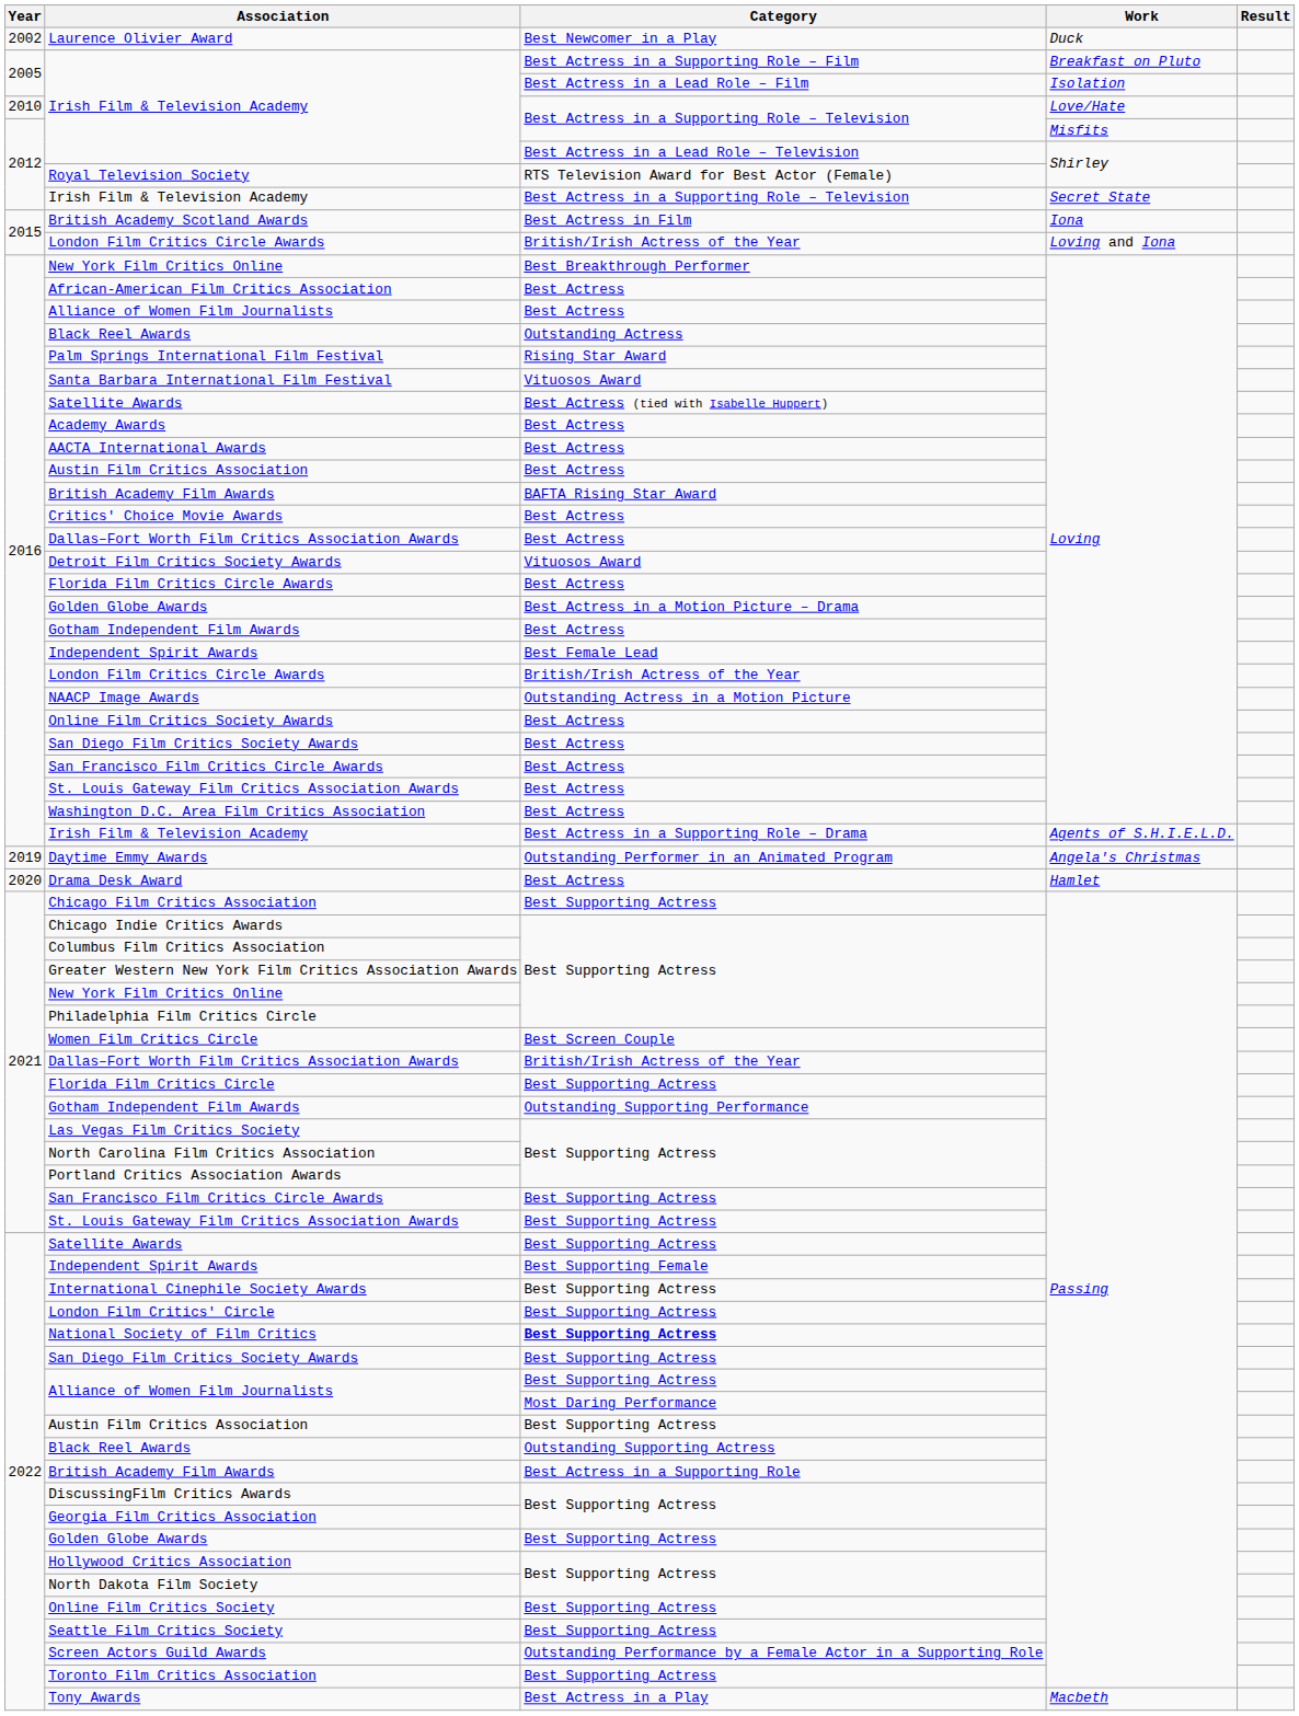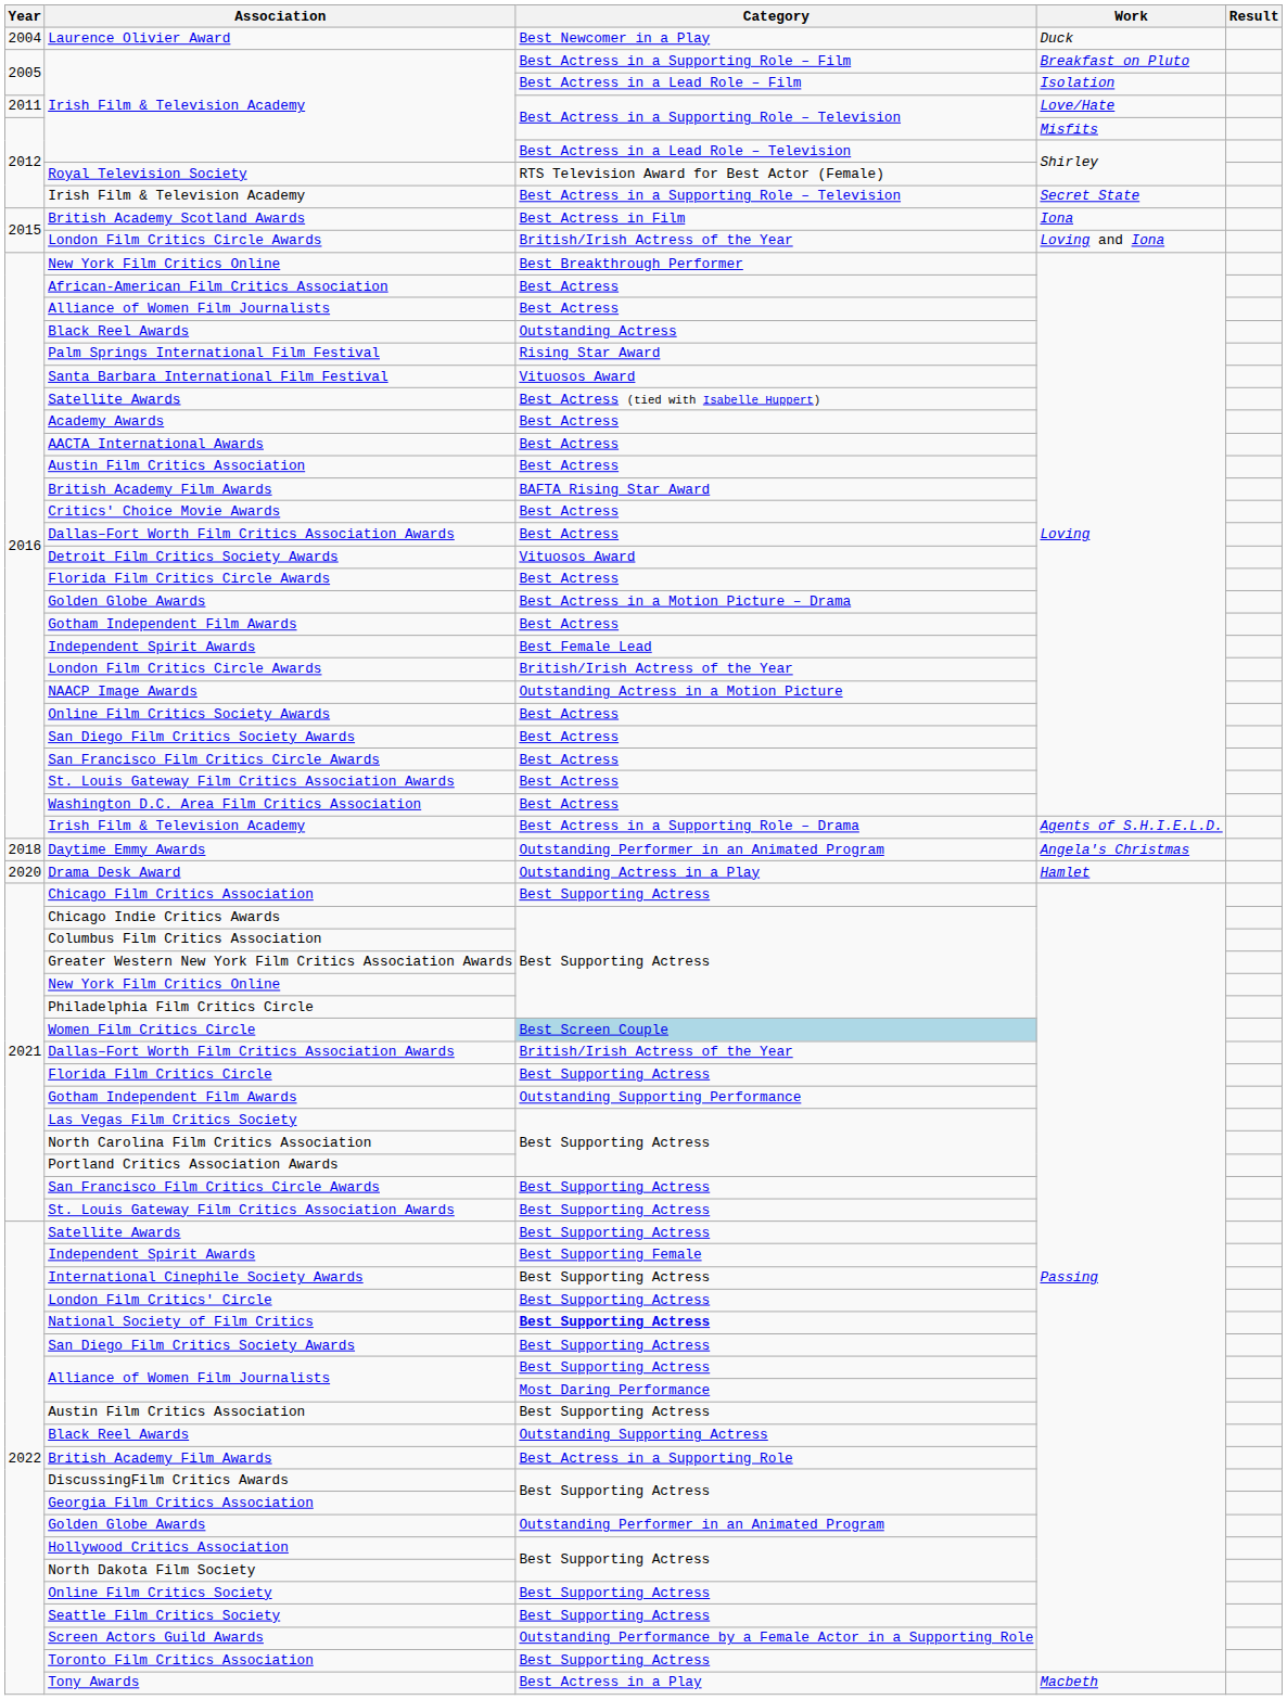 <table class="wikitable sortable">
 <tr>
 <th>Year</th>
 <th>Association</th>
 <th>Category</th>
 <th>Work</th>
 <th>Result</th>
 </tr>
 <tr>
-<td>2002</td>
+<td>2004</td>
 <td><a href='#'>Laurence Olivier Award</a></td>
 <td><a href='#'>Best Newcomer in a Play</a></td>
 <td><em>Duck</em></td>
 <td></td>
 </tr>
 <tr>
 <td rowspan="2">2005</td>
 <td rowspan="5"><a href='#'>Irish Film & Television Academy</a></td>
 <td><a href='#'>Best Actress in a Supporting Role – Film</a></td>
 <td><em><a href='#'>Breakfast on Pluto</a></em></td>
 <td></td>
 </tr>
 <tr>
 <td><a href='#'>Best Actress in a Lead Role – Film</a></td>
 <td><em><a href='#'>Isolation</a></em></td>
 <td></td>
 </tr>
 <tr>
-<td>2010</td>
+<td>2011</td>
 <td rowspan="2"><a href='#'>Best Actress in a Supporting Role – Television</a></td>
 <td><em><a href='#'>Love/Hate</a></em></td>
 <td></td>
 </tr>
 <tr>
 <td rowspan="4">2012</td>
 <td><em><a href='#'>Misfits</a></em></td>
 <td></td>
 </tr>
 <tr>
 <td><a href='#'>Best Actress in a Lead Role – Television</a></td>
 <td rowspan="2"><em>Shirley</em></td>
 <td></td>
 </tr>
 <tr>
 <td><a href='#'>Royal Television Society</a></td>
 <td>RTS Television Award for Best Actor (Female)</td>
 <td></td>
 </tr>
 <tr>
 <td>Irish Film & Television Academy</td>
 <td><a href='#'>Best Actress in a Supporting Role – Television</a></td>
 <td><em><a href='#'>Secret State</a></em></td>
 <td></td>
 </tr>
 <tr>
 <td rowspan="2">2015</td>
 <td><a href='#'>British Academy Scotland Awards</a></td>
 <td><a href='#'>Best Actress in Film</a></td>
 <td><em><a href='#'>Iona</a></em></td>
 <td></td>
 </tr>
 <tr>
 <td><a href='#'>London Film Critics Circle Awards</a></td>
 <td><a href='#'>British/Irish Actress of the Year</a></td>
 <td><em><a href='#'>Loving</a></em> and <em><a href='#'>Iona</a></em></td>
 <td></td>
 </tr>
 <tr>
 <td rowspan="26">2016</td>
 <td><a href='#'>New York Film Critics Online</a></td>
 <td><a href='#'>Best Breakthrough Performer</a></td>
 <td rowspan="25"><em><a href='#'>Loving</a></em></td>
 <td></td>
 </tr>
 <tr>
 <td><a href='#'>African-American Film Critics Association</a></td>
 <td><a href='#'>Best Actress</a></td>
 <td></td>
 </tr>
 <tr>
 <td><a href='#'>Alliance of Women Film Journalists</a></td>
 <td><a href='#'>Best Actress</a></td>
 <td></td>
 </tr>
 <tr>
 <td><a href='#'>Black Reel Awards</a></td>
 <td><a href='#'>Outstanding Actress</a></td>
 <td></td>
 </tr>
 <tr>
 <td><a href='#'>Palm Springs International Film Festival</a></td>
 <td><a href='#'>Rising Star Award</a></td>
 <td></td>
 </tr>
 <tr>
 <td><a href='#'>Santa Barbara International Film Festival</a></td>
 <td><a href='#'>Vituosos Award</a></td>
 <td></td>
 </tr>
 <tr>
 <td><a href='#'>Satellite Awards</a></td>
 <td><a href='#'>Best Actress</a> <small>(tied with <a href='#'>Isabelle Huppert</a>)</small></td>
 <td></td>
 </tr>
 <tr>
 <td><a href='#'>Academy Awards</a></td>
 <td><a href='#'>Best Actress</a></td>
 <td></td>
 </tr>
 <tr>
 <td><a href='#'>AACTA International Awards</a></td>
 <td><a href='#'>Best Actress</a></td>
 <td></td>
 </tr>
 <tr>
 <td><a href='#'>Austin Film Critics Association</a></td>
 <td><a href='#'>Best Actress</a></td>
 <td></td>
 </tr>
 <tr>
 <td><a href='#'>British Academy Film Awards</a></td>
 <td><a href='#'>BAFTA Rising Star Award</a></td>
 <td></td>
 </tr>
 <tr>
 <td><a href='#'>Critics' Choice Movie Awards</a></td>
 <td><a href='#'>Best Actress</a></td>
 <td></td>
 </tr>
 <tr>
 <td><a href='#'>Dallas–Fort Worth Film Critics Association Awards</a></td>
 <td><a href='#'>Best Actress</a></td>
 <td></td>
 </tr>
 <tr>
 <td><a href='#'>Detroit Film Critics Society Awards</a></td>
 <td><a href='#'>Vituosos Award</a></td>
 <td></td>
 </tr>
 <tr>
 <td><a href='#'>Florida Film Critics Circle Awards</a></td>
 <td><a href='#'>Best Actress</a></td>
 <td></td>
 </tr>
 <tr>
 <td><a href='#'>Golden Globe Awards</a></td>
 <td><a href='#'>Best Actress in a Motion Picture – Drama</a></td>
 <td></td>
 </tr>
 <tr>
 <td><a href='#'>Gotham Independent Film Awards</a></td>
 <td><a href='#'>Best Actress</a></td>
 <td></td>
 </tr>
 <tr>
 <td><a href='#'>Independent Spirit Awards</a></td>
 <td><a href='#'>Best Female Lead</a></td>
 <td></td>
 </tr>
 <tr>
 <td><a href='#'>London Film Critics Circle Awards</a></td>
 <td><a href='#'>British/Irish Actress of the Year</a></td>
 <td></td>
 </tr>
 <tr>
 <td><a href='#'>NAACP Image Awards</a></td>
 <td><a href='#'>Outstanding Actress in a Motion Picture</a></td>
 <td></td>
 </tr>
 <tr>
 <td><a href='#'>Online Film Critics Society Awards</a></td>
 <td><a href='#'>Best Actress</a></td>
 <td></td>
 </tr>
 <tr>
 <td><a href='#'>San Diego Film Critics Society Awards</a></td>
 <td><a href='#'>Best Actress</a></td>
 <td></td>
 </tr>
 <tr>
 <td><a href='#'>San Francisco Film Critics Circle Awards</a></td>
 <td><a href='#'>Best Actress</a></td>
 <td></td>
 </tr>
 <tr>
 <td><a href='#'>St. Louis Gateway Film Critics Association Awards</a></td>
 <td><a href='#'>Best Actress</a></td>
 <td></td>
 </tr>
 <tr>
 <td><a href='#'>Washington D.C. Area Film Critics Association</a></td>
 <td><a href='#'>Best Actress</a></td>
 <td></td>
 </tr>
 <tr>
 <td><a href='#'>Irish Film & Television Academy</a></td>
 <td><a href='#'>Best Actress in a Supporting Role – Drama</a></td>
 <td><em><a href='#'>Agents of S.H.I.E.L.D.</a></em></td>
 <td></td>
 </tr>
 <tr>
-<td>2019</td>
+<td>2018</td>
 <td><a href='#'>Daytime Emmy Awards</a></td>
 <td><a href='#'>Outstanding Performer in an Animated Program</a></td>
 <td><em><a href='#'>Angela's Christmas</a></em></td>
 <td></td>
 </tr>
 <tr>
 <td>2020</td>
 <td><a href='#'>Drama Desk Award</a></td>
-<td><a href='#'>Best Actress</a></td>
+<td><a href='#'>Outstanding Actress in a Play</a></td>
 <td><em><a href='#'>Hamlet</a></em></td>
 <td></td>
 </tr>
 <tr>
 <td rowspan="15">2021</td>
 <td><a href='#'>Chicago Film Critics Association</a></td>
 <td><a href='#'>Best Supporting Actress</a></td>
 <td rowspan=35><em><a href='#'>Passing</a></em></td>
 <td></td>
 </tr>
 <tr>
 <td>Chicago Indie Critics Awards</td>
 <td rowspan="5">Best Supporting Actress</td>
 <td></td>
 </tr>
 <tr>
 <td>Columbus Film Critics Association</td>
 <td></td>
 </tr>
 <tr>
 <td>Greater Western New York Film Critics Association Awards</td>
 <td></td>
 </tr>
 <tr>
 <td><a href='#'>New York Film Critics Online</a></td>
 <td></td>
 </tr>
 <tr>
 <td>Philadelphia Film Critics Circle</td>
 <td></td>
 </tr>
 <tr>
 <td><a href='#'>Women Film Critics Circle</a></td>
-<td><a href='#'>Best Screen Couple</a></td>
+<td style="background: lightblue;"><a href='#'>Best Screen Couple</a></td>
 <td></td>
 </tr>
 <tr>
 <td><a href='#'>Dallas–Fort Worth Film Critics Association Awards</a></td>
 <td><a href='#'>British/Irish Actress of the Year</a></td>
 <td></td>
 </tr>
 <tr>
 <td><a href='#'>Florida Film Critics Circle</a></td>
 <td><a href='#'>Best Supporting Actress</a></td>
 <td></td>
 </tr>
 <tr>
 <td><a href='#'>Gotham Independent Film Awards</a></td>
 <td><a href='#'>Outstanding Supporting Performance</a></td>
 <td></td>
 </tr>
 <tr>
 <td><a href='#'>Las Vegas Film Critics Society</a></td>
 <td rowspan="3">Best Supporting Actress</td>
 <td></td>
 </tr>
 <tr>
 <td>North Carolina Film Critics Association</td>
 <td></td>
 </tr>
 <tr>
 <td>Portland Critics Association Awards</td>
 <td></td>
 </tr>
 <tr>
 <td><a href='#'>San Francisco Film Critics Circle Awards</a></td>
 <td><a href='#'>Best Supporting Actress</a></td>
 <td></td>
 </tr>
 <tr>
 <td><a href='#'>St. Louis Gateway Film Critics Association Awards</a></td>
 <td><a href='#'>Best Supporting Actress</a></td>
 <td></td>
 </tr>
 <tr>
 <td rowspan=21>2022</td>
 <td><a href='#'>Satellite Awards</a></td>
 <td><a href='#'>Best Supporting Actress</a></td>
 <td></td>
 </tr>
 <tr>
 <td><a href='#'>Independent Spirit Awards</a></td>
 <td><a href='#'>Best Supporting Female</a></td>
 <td></td>
 </tr>
 <tr>
 <td><a href='#'>International Cinephile Society Awards</a></td>
 <td>Best Supporting Actress</td>
 <td></td>
 </tr>
 <tr>
 <td><a href='#'>London Film Critics' Circle</a></td>
 <td><a href='#'>Best Supporting Actress</a></td>
 <td></td>
 </tr>
 <tr>
 <td><a href='#'>National Society of Film Critics</a></td>
 <td><strong><a href='#'>Best Supporting Actress</a></strong></td>
 <td></td>
 </tr>
 <tr>
 <td><a href='#'>San Diego Film Critics Society Awards</a></td>
 <td><a href='#'>Best Supporting Actress</a></td>
 <td></td>
 </tr>
 <tr>
 <td rowspan=2><a href='#'>Alliance of Women Film Journalists</a></td>
 <td><a href='#'>Best Supporting Actress</a></td>
 <td></td>
 </tr>
 <tr>
 <td><a href='#'>Most Daring Performance</a></td>
 <td></td>
 </tr>
 <tr>
 <td>Austin Film Critics Association</td>
 <td>Best Supporting Actress</td>
 <td></td>
 </tr>
 <tr>
 <td><a href='#'>Black Reel Awards</a></td>
 <td><a href='#'>Outstanding Supporting Actress</a></td>
 <td></td>
 </tr>
 <tr>
 <td><a href='#'>British Academy Film Awards</a></td>
 <td><a href='#'>Best Actress in a Supporting Role</a></td>
 <td></td>
 </tr>
 <tr>
 <td>DiscussingFilm Critics Awards</td>
 <td rowspan="2">Best Supporting Actress</td>
 <td></td>
 </tr>
 <tr>
 <td><a href='#'>Georgia Film Critics Association</a></td>
 <td></td>
 </tr>
 <tr>
 <td><a href='#'>Golden Globe Awards</a></td>
-<td><a href='#'>Best Supporting Actress</a></td>
+<td><a href='#'>Outstanding Performer in an Animated Program</a></td>
 <td></td>
 </tr>
 <tr>
 <td><a href='#'>Hollywood Critics Association</a></td>
 <td rowspan="2">Best Supporting Actress</td>
 <td></td>
 </tr>
 <tr>
 <td>North Dakota Film Society</td>
 <td></td>
 </tr>
 <tr>
 <td><a href='#'>Online Film Critics Society</a></td>
 <td><a href='#'>Best Supporting Actress</a></td>
 <td></td>
 </tr>
 <tr>
 <td><a href='#'>Seattle Film Critics Society</a></td>
 <td><a href='#'>Best Supporting Actress</a></td>
 <td></td>
 </tr>
 <tr>
 <td><a href='#'>Screen Actors Guild Awards</a></td>
 <td><a href='#'>Outstanding Performance by a Female Actor in a Supporting Role</a></td>
 <td></td>
 </tr>
 <tr>
 <td><a href='#'>Toronto Film Critics Association</a></td>
 <td><a href='#'>Best Supporting Actress</a></td>
 <td></td>
 </tr>
 <tr>
 <td><a href='#'>Tony Awards</a></td>
 <td><a href='#'>Best Actress in a Play</a></td>
 <td><em><a href='#'>Macbeth</a></em></td>
 <td></td>
 </tr>
 </table>
